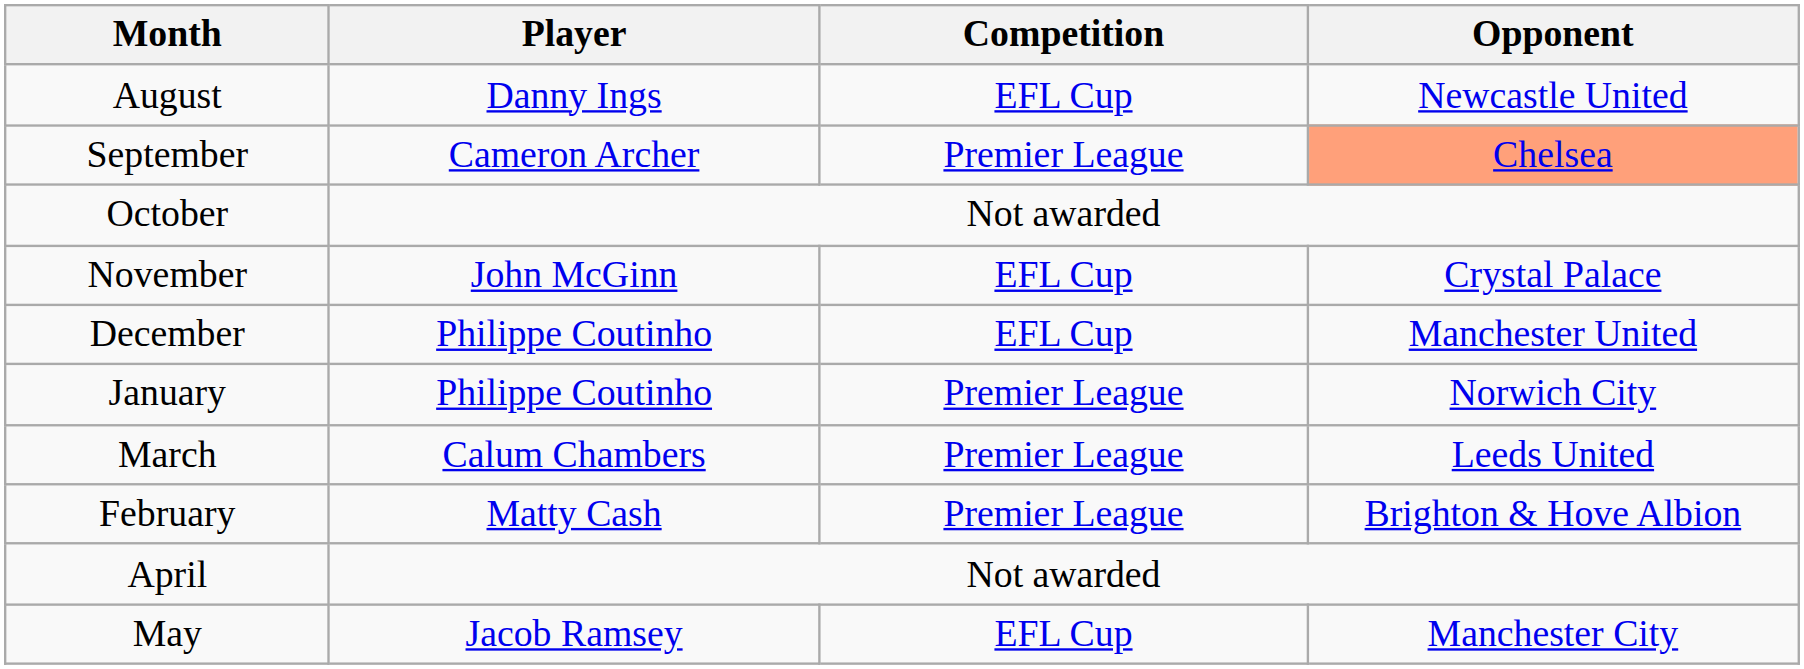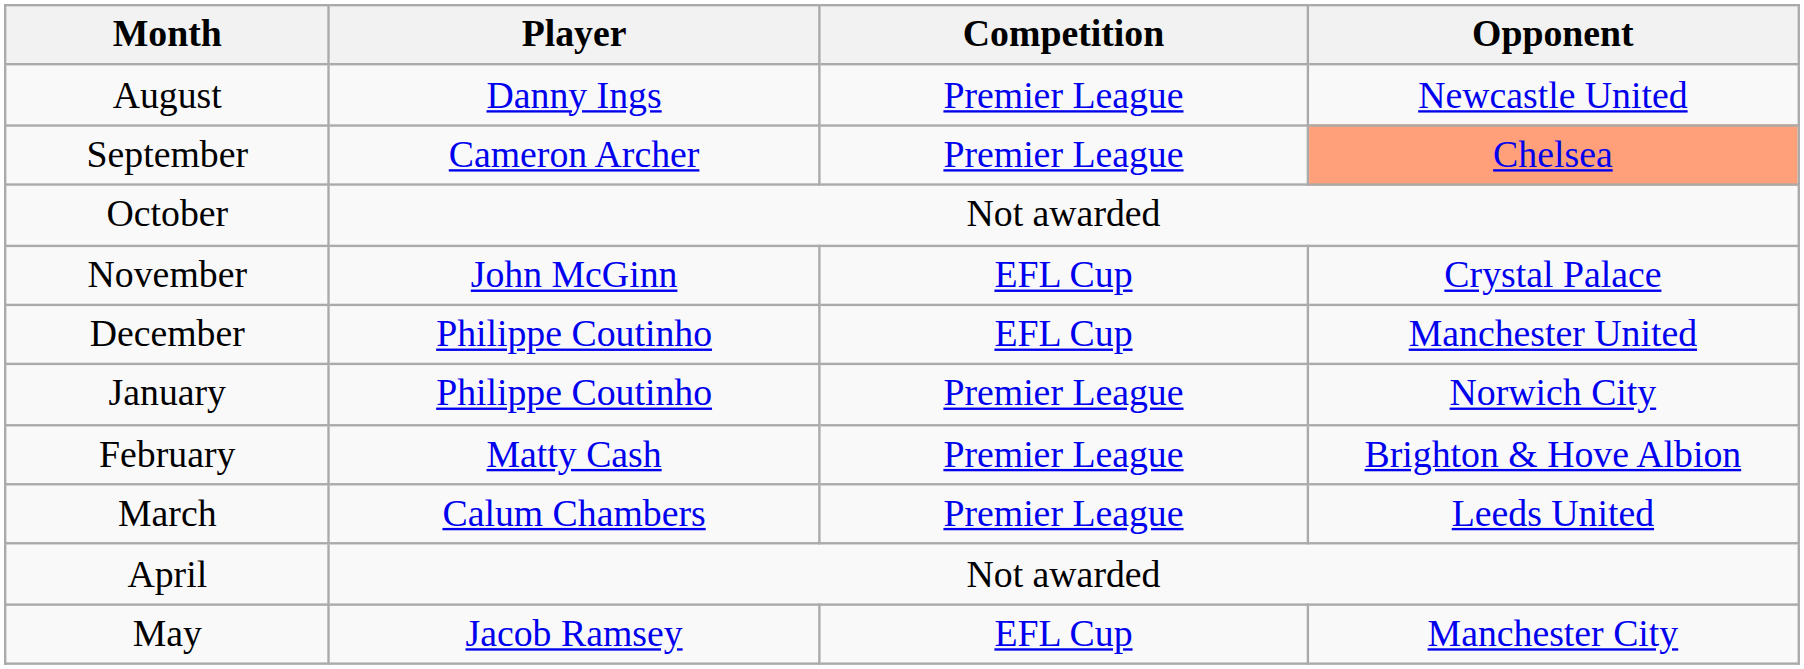 <table class="wikitable" style="text-align:center">
 <tr>
 <th>Month</th>
 <th>Player</th>
 <th>Competition</th>
 <th>Opponent</th>
 </tr>
 <tr>
 <td>August</td>
 <td> <a href='#'>Danny Ings</a></td>
-<td style="width:200px;"><a href='#'>EFL Cup</a></td>
+<td><a href='#'>Premier League</a></td>
 <td><a href='#'>Newcastle United</a></td>
 </tr>
 <tr>
 <td style="width:130px;">September</td>
 <td style="width:200px;"> <a href='#'>Cameron Archer</a></td>
 <td><a href='#'>Premier League</a></td>
 <td style="background: lightsalmon; width:200px;"><a href='#'>Chelsea</a></td>
 </tr>
 <tr>
 <td>October</td>
 <td colspan="3">Not awarded</td>
 </tr>
 <tr>
 <td style="width:130px;">November</td>
 <td style="width:200px;"> <a href='#'>John McGinn</a></td>
 <td style="width:200px;"><a href='#'>EFL Cup</a></td>
 <td style="width:200px;"><a href='#'>Crystal Palace</a></td>
 </tr>
 <tr>
 <td>December</td>
 <td> <a href='#'>Philippe Coutinho</a></td>
 <td style="width:200px;"><a href='#'>EFL Cup</a></td>
 <td><a href='#'>Manchester United</a></td>
 </tr>
 <tr>
 <td>January</td>
 <td> <a href='#'>Philippe Coutinho</a></td>
 <td><a href='#'>Premier League</a></td>
 <td><a href='#'>Norwich City</a></td>
 </tr>
 <tr>
+<td>February</td>
+<td> <a href='#'>Matty Cash</a></td>
+<td><a href='#'>Premier League</a></td>
+<td><a href='#'>Brighton & Hove Albion</a></td>
+</tr>
+<tr>
 <td>March</td>
 <td> <a href='#'>Calum Chambers</a></td>
 <td><a href='#'>Premier League</a></td>
 <td><a href='#'>Leeds United</a></td>
-</tr>
-<tr>
-<td>February</td>
-<td> <a href='#'>Matty Cash</a></td>
-<td><a href='#'>Premier League</a></td>
-<td><a href='#'>Brighton & Hove Albion</a></td>
 </tr>
 <tr>
 <td>April</td>
 <td colspan="3">Not awarded</td>
 </tr>
 <tr>
 <td>May</td>
 <td> <a href='#'>Jacob Ramsey</a></td>
 <td style="width:200px;"><a href='#'>EFL Cup</a></td>
 <td><a href='#'>Manchester City</a></td>
 </tr>
 </table>
